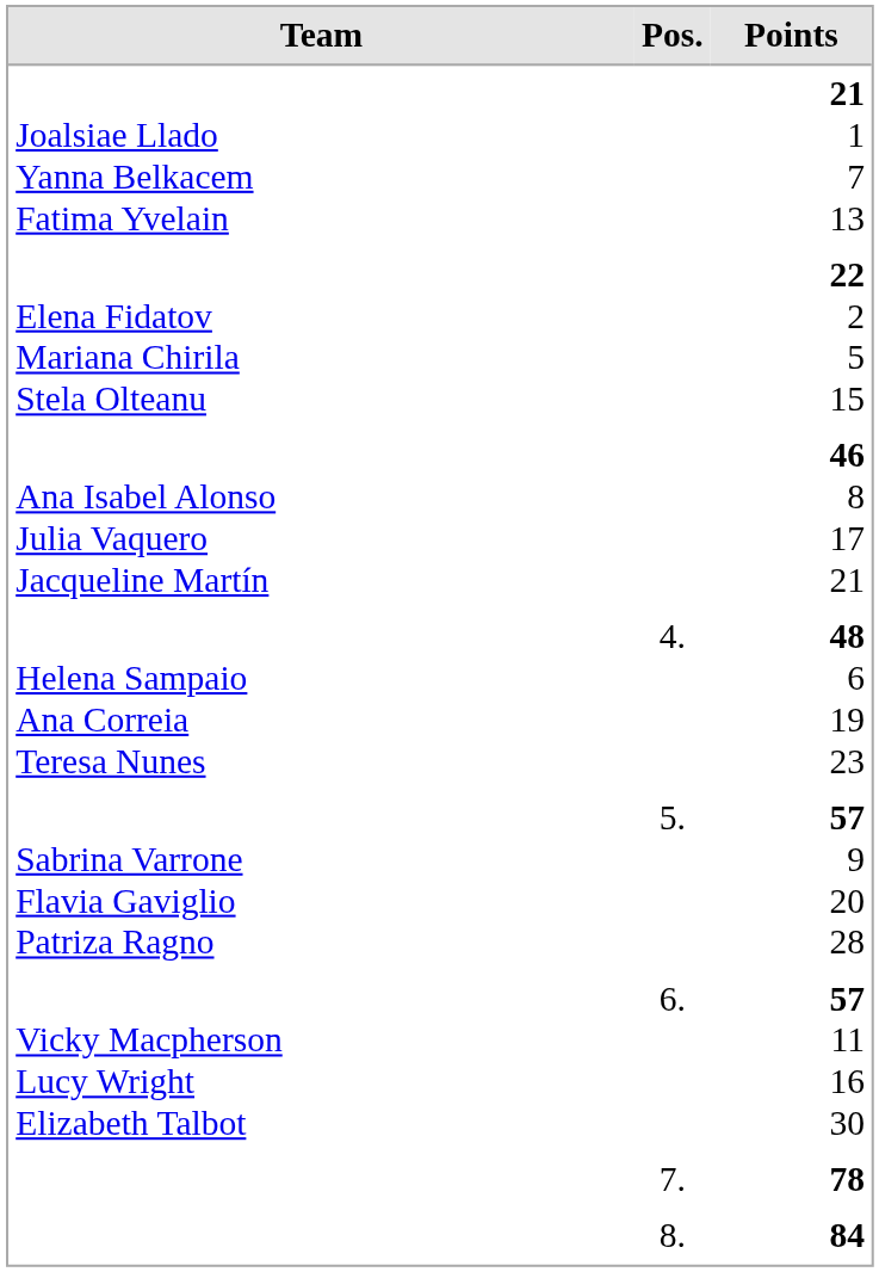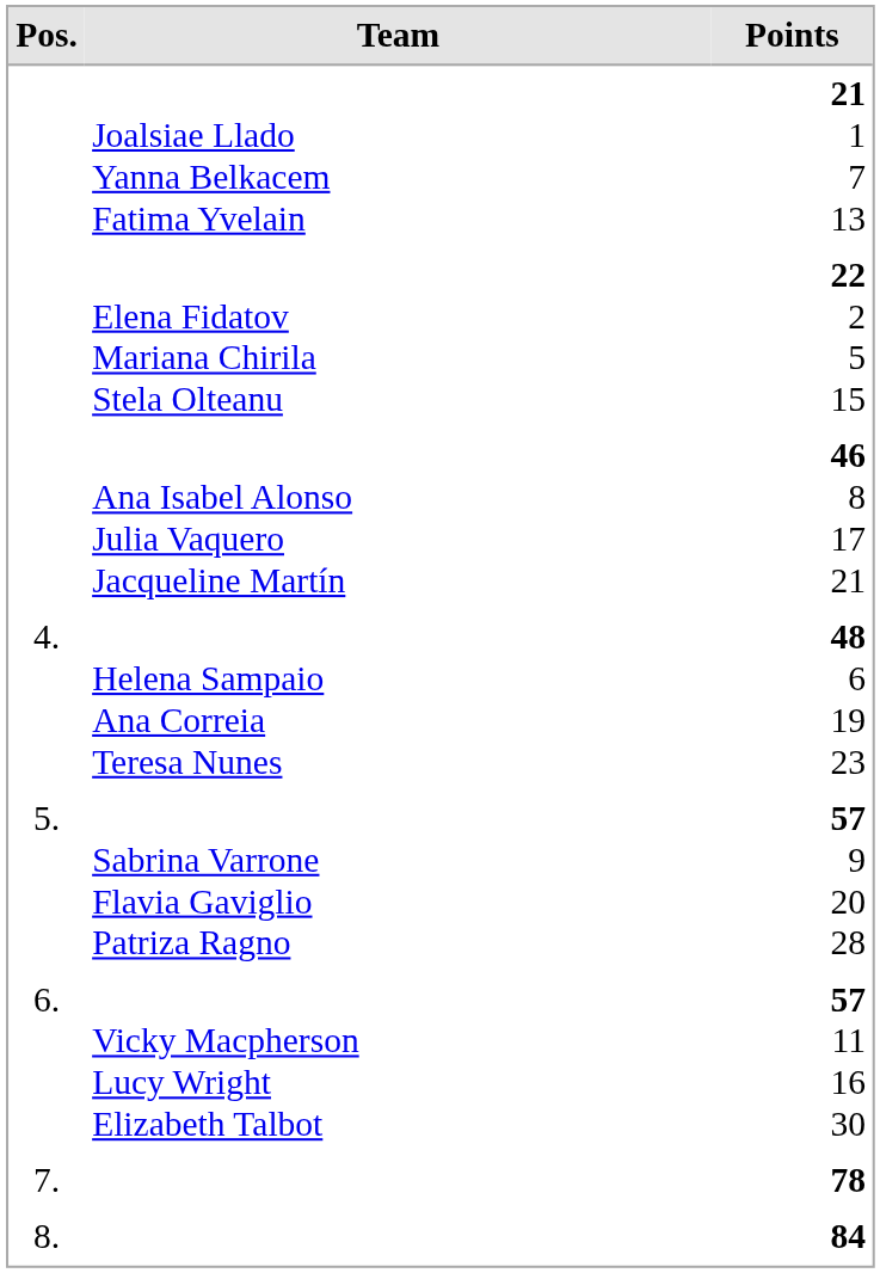 <table cellspacing="0" cellpadding="3" style="border:1px solid #AAAAAA;font-size:90%">
 <tr bgcolor="#E4E4E4">
+<th style="border-bottom:1px solid #AAAAAA" width=10>Pos.</th>
 <th style="border-bottom:1px solid #AAAAAA" width=250>Team</th>
-<th style="border-bottom:1px solid #AAAAAA" width=10>Pos.</th>
 <th style="border-bottom:1px solid #AAAAAA" width=60>Points</th>
 </tr>
 <tr align="center">
+<td align="center" valign="top"></td>
 <td align="left"> <br> <a href='#'>Joalsiae Llado</a> <br> <a href='#'>Yanna Belkacem</a> <br><a href='#'>Fatima Yvelain</a></td>
-<td align="center" valign="top"></td>
 <td align="right"><strong>21</strong> <br> 1 <br> 7 <br> 13</td>
 </tr>
 <tr align="center">
+<td align="center" valign="top"></td>
 <td align="left"> <br> <a href='#'>Elena Fidatov</a> <br> <a href='#'>Mariana Chirila</a> <br> <a href='#'>Stela Olteanu</a></td>
-<td align="center" valign="top"></td>
 <td align="right"><strong>22</strong> <br> 2 <br> 5 <br> 15</td>
 </tr>
 <tr align="center">
+<td align="center" valign="top"></td>
 <td align="left"> <br> <a href='#'>Ana Isabel Alonso</a> <br> <a href='#'>Julia Vaquero</a> <br> <a href='#'>Jacqueline Martín</a></td>
-<td align="center" valign="top"></td>
 <td align="right"><strong>46</strong> <br> 8 <br> 17 <br> 21</td>
 </tr>
 <tr align="center">
+<td align="center" valign="top">4.</td>
 <td align="left"> <br> <a href='#'>Helena Sampaio</a> <br> <a href='#'>Ana Correia</a> <br> <a href='#'>Teresa Nunes</a></td>
-<td align="center" valign="top">4.</td>
 <td align="right"><strong>48</strong> <br> 6 <br> 19 <br> 23</td>
 </tr>
 <tr align="center">
+<td align="center" valign="top">5.</td>
 <td align="left"> <br> <a href='#'>Sabrina Varrone</a> <br> <a href='#'>Flavia Gaviglio</a> <br> <a href='#'>Patriza Ragno</a></td>
-<td align="center" valign="top">5.</td>
 <td align="right"><strong>57</strong> <br> 9 <br> 20 <br> 28</td>
 </tr>
 <tr align="center">
+<td align="center" valign="top">6.</td>
 <td align="left"> <br> <a href='#'>Vicky Macpherson</a> <br> <a href='#'>Lucy Wright</a> <br> <a href='#'>Elizabeth Talbot</a></td>
-<td align="center" valign="top">6.</td>
 <td align="right"><strong>57</strong> <br> 11 <br> 16 <br> 30</td>
 </tr>
 <tr align="center">
+<td align="center" valign="top">7.</td>
 <td align="left"></td>
-<td align="center" valign="top">7.</td>
 <td align="right"><strong>78</strong></td>
 </tr>
 <tr align="center">
+<td align="center" valign="top">8.</td>
 <td align="left"></td>
-<td align="center" valign="top">8.</td>
 <td align="right"><strong>84</strong></td>
 </tr>
 </table>
